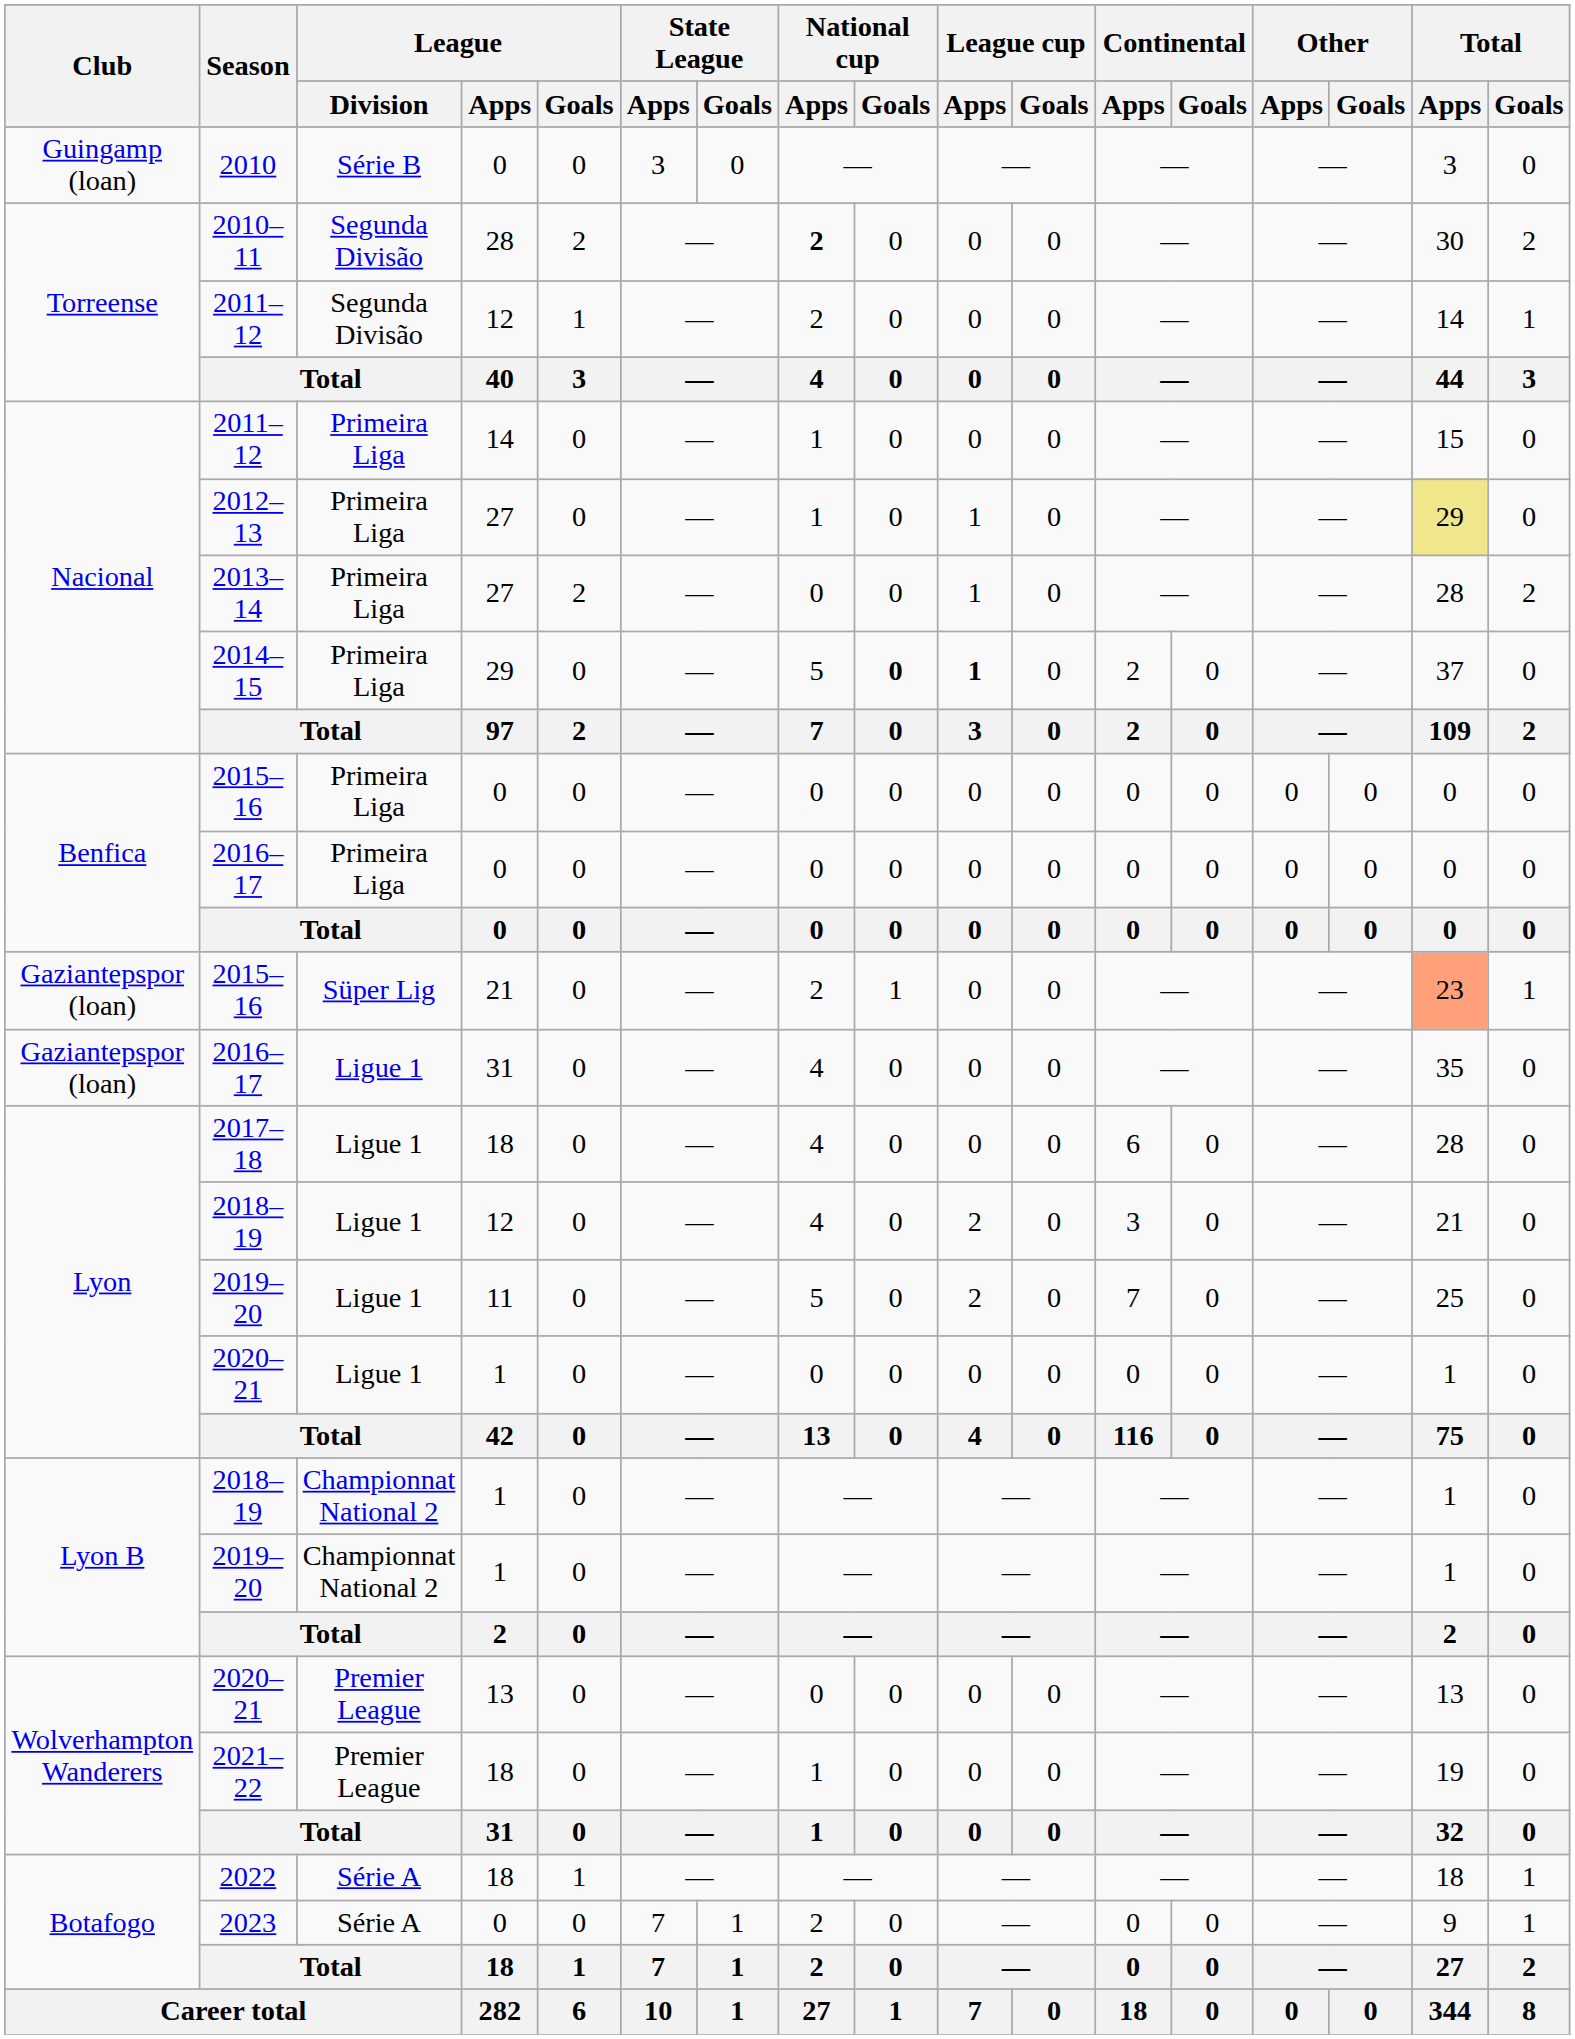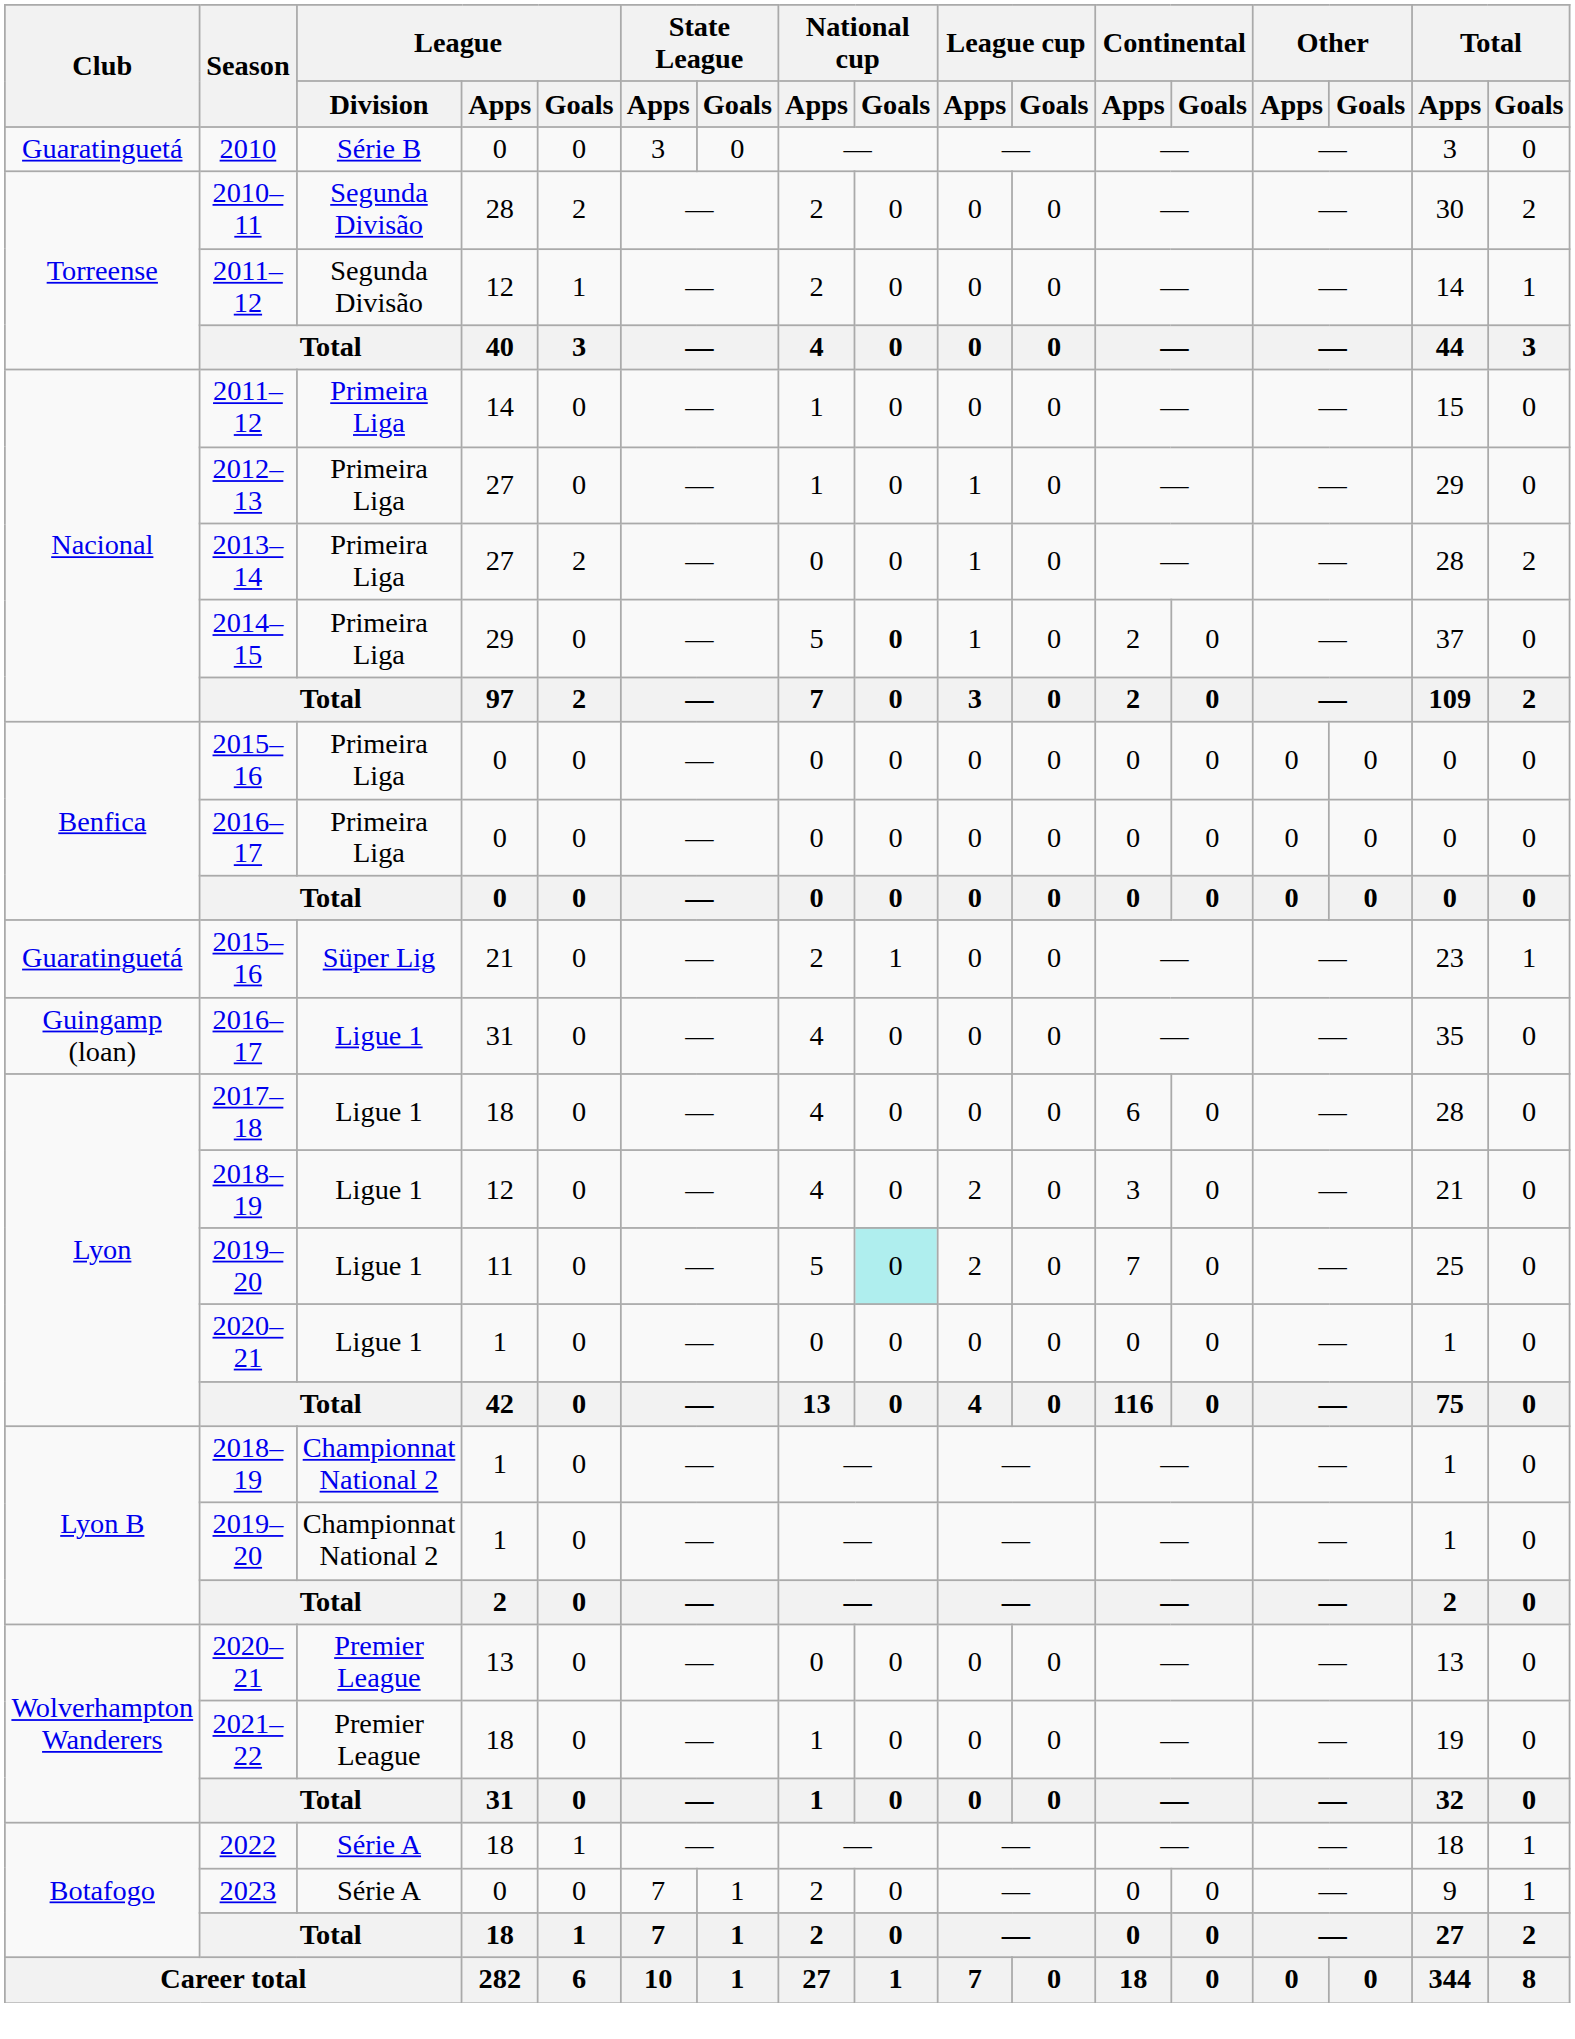 <table class=wikitable style="text-align:center">
 <tr>
 <th rowspan=2>Club</th>
 <th rowspan=2>Season</th>
 <th colspan=3>League</th>
 <th colspan=2>State League</th>
 <th colspan=2>National cup</th>
 <th colspan=2>League cup</th>
 <th colspan=2>Continental</th>
 <th colspan=2>Other</th>
 <th colspan=2>Total</th>
 </tr>
 <tr>
 <th>Division</th>
 <th>Apps</th>
 <th>Goals</th>
 <th>Apps</th>
 <th>Goals</th>
 <th>Apps</th>
 <th>Goals</th>
 <th>Apps</th>
 <th>Goals</th>
 <th>Apps</th>
 <th>Goals</th>
 <th>Apps</th>
 <th>Goals</th>
 <th>Apps</th>
 <th>Goals</th>
 </tr>
 <tr>
-<td><a href='#'>Guingamp</a> (loan)</td>
+<td><a href='#'>Guaratinguetá</a></td>
 <td><a href='#'>2010</a></td>
 <td><a href='#'>Série B</a></td>
 <td>0</td>
 <td>0</td>
 <td>3</td>
 <td>0</td>
 <td colspan=2>—</td>
 <td colspan=2>—</td>
 <td colspan=2>—</td>
 <td colspan=2>—</td>
 <td>3</td>
 <td>0</td>
 </tr>
 <tr>
 <td rowspan=3><a href='#'>Torreense</a></td>
 <td><a href='#'>2010–11</a></td>
 <td><a href='#'>Segunda Divisão</a></td>
 <td>28</td>
 <td>2</td>
 <td colspan=2>—</td>
-<td><strong>2</strong></td>
+<td>2</td>
 <td>0</td>
 <td>0</td>
 <td>0</td>
 <td colspan=2>—</td>
 <td colspan=2>—</td>
 <td>30</td>
 <td>2</td>
 </tr>
 <tr>
 <td><a href='#'>2011–12</a></td>
 <td>Segunda Divisão</td>
 <td>12</td>
 <td>1</td>
 <td colspan=2>—</td>
 <td>2</td>
 <td>0</td>
 <td>0</td>
 <td>0</td>
 <td colspan=2>—</td>
 <td colspan=2>—</td>
 <td>14</td>
 <td>1</td>
 </tr>
 <tr>
 <th colspan=2>Total</th>
 <th>40</th>
 <th>3</th>
 <th colspan=2>—</th>
 <th>4</th>
 <th>0</th>
 <th>0</th>
 <th>0</th>
 <th colspan=2>—</th>
 <th colspan=2>—</th>
 <th>44</th>
 <th>3</th>
 </tr>
 <tr>
 <td rowspan=5><a href='#'>Nacional</a></td>
 <td><a href='#'>2011–12</a></td>
 <td><a href='#'>Primeira Liga</a></td>
 <td>14</td>
 <td>0</td>
 <td colspan=2>—</td>
 <td>1</td>
 <td>0</td>
 <td>0</td>
 <td>0</td>
 <td colspan=2>—</td>
 <td colspan=2>—</td>
 <td>15</td>
 <td>0</td>
 </tr>
 <tr>
 <td><a href='#'>2012–13</a></td>
 <td>Primeira Liga</td>
 <td>27</td>
 <td>0</td>
 <td colspan=2>—</td>
 <td>1</td>
 <td>0</td>
 <td>1</td>
 <td>0</td>
 <td colspan=2>—</td>
 <td colspan=2>—</td>
-<td style="background: khaki;">29</td>
+<td>29</td>
 <td>0</td>
 </tr>
 <tr>
 <td><a href='#'>2013–14</a></td>
 <td>Primeira Liga</td>
 <td>27</td>
 <td>2</td>
 <td colspan=2>—</td>
 <td>0</td>
 <td>0</td>
 <td>1</td>
 <td>0</td>
 <td colspan=2>—</td>
 <td colspan=2>—</td>
 <td>28</td>
 <td>2</td>
 </tr>
 <tr>
 <td><a href='#'>2014–15</a></td>
 <td>Primeira Liga</td>
 <td>29</td>
 <td>0</td>
 <td colspan=2>—</td>
 <td>5</td>
 <td><strong>0</strong></td>
-<td><strong>1</strong></td>
+<td>1</td>
 <td>0</td>
 <td>2</td>
 <td>0</td>
 <td colspan=2>—</td>
 <td>37</td>
 <td>0</td>
 </tr>
 <tr>
 <th colspan=2>Total</th>
 <th>97</th>
 <th>2</th>
 <th colspan=2>—</th>
 <th>7</th>
 <th>0</th>
 <th>3</th>
 <th>0</th>
 <th>2</th>
 <th>0</th>
 <th colspan=2>—</th>
 <th>109</th>
 <th>2</th>
 </tr>
 <tr>
 <td rowspan=3><a href='#'>Benfica</a></td>
 <td><a href='#'>2015–16</a></td>
 <td>Primeira Liga</td>
 <td>0</td>
 <td>0</td>
 <td colspan=2>—</td>
 <td>0</td>
 <td>0</td>
 <td>0</td>
 <td>0</td>
 <td>0</td>
 <td>0</td>
 <td>0</td>
 <td>0</td>
 <td>0</td>
 <td>0</td>
 </tr>
 <tr>
 <td><a href='#'>2016–17</a></td>
 <td>Primeira Liga</td>
 <td>0</td>
 <td>0</td>
 <td colspan=2>—</td>
 <td>0</td>
 <td>0</td>
 <td>0</td>
 <td>0</td>
 <td>0</td>
 <td>0</td>
 <td>0</td>
 <td>0</td>
 <td>0</td>
 <td>0</td>
 </tr>
 <tr>
 <th colspan=2>Total</th>
 <th>0</th>
 <th>0</th>
 <th colspan=2>—</th>
 <th>0</th>
 <th>0</th>
 <th>0</th>
 <th>0</th>
 <th>0</th>
 <th>0</th>
 <th>0</th>
 <th>0</th>
 <th>0</th>
 <th>0</th>
 </tr>
 <tr>
-<td><a href='#'>Gaziantepspor</a> (loan)</td>
+<td><a href='#'>Guaratinguetá</a></td>
 <td><a href='#'>2015–16</a></td>
 <td><a href='#'>Süper Lig</a></td>
 <td>21</td>
 <td>0</td>
 <td colspan=2>—</td>
 <td>2</td>
 <td>1</td>
 <td>0</td>
 <td>0</td>
 <td colspan=2>—</td>
 <td colspan=2>—</td>
-<td style="background: lightsalmon;">23</td>
+<td>23</td>
 <td>1</td>
 </tr>
 <tr>
-<td><a href='#'>Gaziantepspor</a> (loan)</td>
+<td><a href='#'>Guingamp</a> (loan)</td>
 <td><a href='#'>2016–17</a></td>
 <td><a href='#'>Ligue 1</a></td>
 <td>31</td>
 <td>0</td>
 <td colspan=2>—</td>
 <td>4</td>
 <td>0</td>
 <td>0</td>
 <td>0</td>
 <td colspan=2>—</td>
 <td colspan=2>—</td>
 <td>35</td>
 <td>0</td>
 </tr>
 <tr>
 <td rowspan=5><a href='#'>Lyon</a></td>
 <td><a href='#'>2017–18</a></td>
 <td>Ligue 1</td>
 <td>18</td>
 <td>0</td>
 <td colspan=2>—</td>
 <td>4</td>
 <td>0</td>
 <td>0</td>
 <td>0</td>
 <td>6</td>
 <td>0</td>
 <td colspan=2>—</td>
 <td>28</td>
 <td>0</td>
 </tr>
 <tr>
 <td><a href='#'>2018–19</a></td>
 <td>Ligue 1</td>
 <td>12</td>
 <td>0</td>
 <td colspan=2>—</td>
 <td>4</td>
 <td>0</td>
 <td>2</td>
 <td>0</td>
 <td>3</td>
 <td>0</td>
 <td colspan=2>—</td>
 <td>21</td>
 <td>0</td>
 </tr>
 <tr>
 <td><a href='#'>2019–20</a></td>
 <td>Ligue 1</td>
 <td>11</td>
 <td>0</td>
 <td colspan=2>—</td>
 <td>5</td>
-<td>0</td>
+<td style="background: paleturquoise;">0</td>
 <td>2</td>
 <td>0</td>
 <td>7</td>
 <td>0</td>
 <td colspan=2>—</td>
 <td>25</td>
 <td>0</td>
 </tr>
 <tr>
 <td><a href='#'>2020–21</a></td>
 <td>Ligue 1</td>
 <td>1</td>
 <td>0</td>
 <td colspan=2>—</td>
 <td>0</td>
 <td>0</td>
 <td>0</td>
 <td>0</td>
 <td>0</td>
 <td>0</td>
 <td colspan=2>—</td>
 <td>1</td>
 <td>0</td>
 </tr>
 <tr>
 <th colspan=2>Total</th>
 <th>42</th>
 <th>0</th>
 <th colspan=2>—</th>
 <th>13</th>
 <th>0</th>
 <th>4</th>
 <th>0</th>
 <th>116</th>
 <th>0</th>
 <th colspan=2>—</th>
 <th>75</th>
 <th>0</th>
 </tr>
 <tr>
 <td rowspan=3><a href='#'>Lyon B</a></td>
 <td><a href='#'>2018–19</a></td>
 <td><a href='#'>Championnat National 2</a></td>
 <td>1</td>
 <td>0</td>
 <td colspan=2>—</td>
 <td colspan="2">—</td>
 <td colspan="2">—</td>
 <td colspan=2>—</td>
 <td colspan="2">—</td>
 <td>1</td>
 <td>0</td>
 </tr>
 <tr>
 <td><a href='#'>2019–20</a></td>
 <td>Championnat National 2</td>
 <td>1</td>
 <td>0</td>
 <td colspan=2>—</td>
 <td colspan="2">—</td>
 <td colspan="2">—</td>
 <td colspan=2>—</td>
 <td colspan="2">—</td>
 <td>1</td>
 <td>0</td>
 </tr>
 <tr>
 <th colspan=2>Total</th>
 <th>2</th>
 <th>0</th>
 <th colspan=2>—</th>
 <th colspan="2">—</th>
 <th colspan="2">—</th>
 <th colspan=2>—</th>
 <th colspan="2">—</th>
 <th>2</th>
 <th>0</th>
 </tr>
 <tr>
 <td rowspan=3><a href='#'>Wolverhampton Wanderers</a></td>
 <td><a href='#'>2020–21</a></td>
 <td><a href='#'>Premier League</a></td>
 <td>13</td>
 <td>0</td>
 <td colspan=2>—</td>
 <td>0</td>
 <td>0</td>
 <td>0</td>
 <td>0</td>
 <td colspan=2>—</td>
 <td colspan=2>—</td>
 <td>13</td>
 <td>0</td>
 </tr>
 <tr>
 <td><a href='#'>2021–22</a></td>
 <td>Premier League</td>
 <td>18</td>
 <td>0</td>
 <td colspan=2>—</td>
 <td>1</td>
 <td>0</td>
 <td>0</td>
 <td>0</td>
 <td colspan=2>—</td>
 <td colspan=2>—</td>
 <td>19</td>
 <td>0</td>
 </tr>
 <tr>
 <th colspan=2>Total</th>
 <th>31</th>
 <th>0</th>
 <th colspan=2>—</th>
 <th>1</th>
 <th>0</th>
 <th>0</th>
 <th>0</th>
 <th colspan="2">—</th>
 <th colspan=2>—</th>
 <th>32</th>
 <th>0</th>
 </tr>
 <tr>
 <td rowspan=3><a href='#'>Botafogo</a></td>
 <td><a href='#'>2022</a></td>
 <td><a href='#'>Série A</a></td>
 <td>18</td>
 <td>1</td>
 <td colspan=2>—</td>
 <td colspan=2>—</td>
 <td colspan=2>—</td>
 <td colspan=2>—</td>
 <td colspan=2>—</td>
 <td>18</td>
 <td>1</td>
 </tr>
 <tr>
 <td><a href='#'>2023</a></td>
 <td>Série A</td>
 <td>0</td>
 <td>0</td>
 <td>7</td>
 <td>1</td>
 <td>2</td>
 <td>0</td>
 <td colspan=2>—</td>
 <td>0</td>
 <td>0</td>
 <td colspan=2>—</td>
 <td>9</td>
 <td>1</td>
 </tr>
 <tr>
 <th colspan=2>Total</th>
 <th>18</th>
 <th>1</th>
 <th>7</th>
 <th>1</th>
 <th>2</th>
 <th>0</th>
 <th colspan="2">—</th>
 <th>0</th>
 <th>0</th>
 <th colspan="2">—</th>
 <th>27</th>
 <th>2</th>
 </tr>
 <tr>
 <th colspan=3>Career total</th>
 <th>282</th>
 <th>6</th>
 <th>10</th>
 <th>1</th>
 <th>27</th>
 <th>1</th>
 <th>7</th>
 <th>0</th>
 <th>18</th>
 <th>0</th>
 <th>0</th>
 <th>0</th>
 <th>344</th>
 <th>8</th>
 </tr>
 </table>
